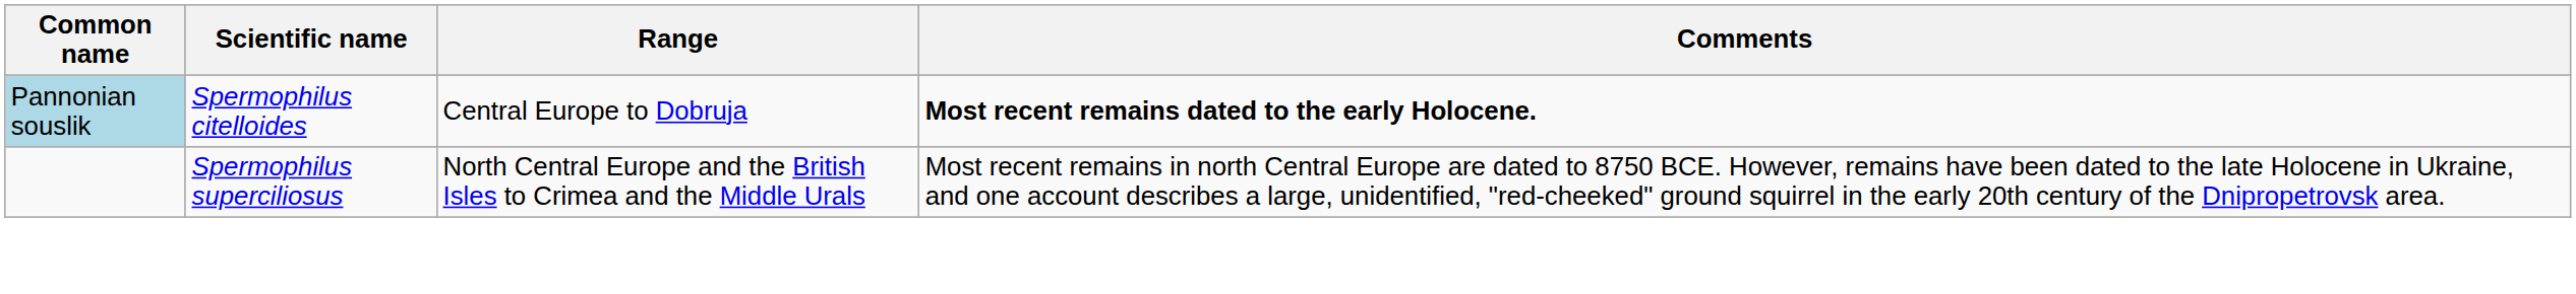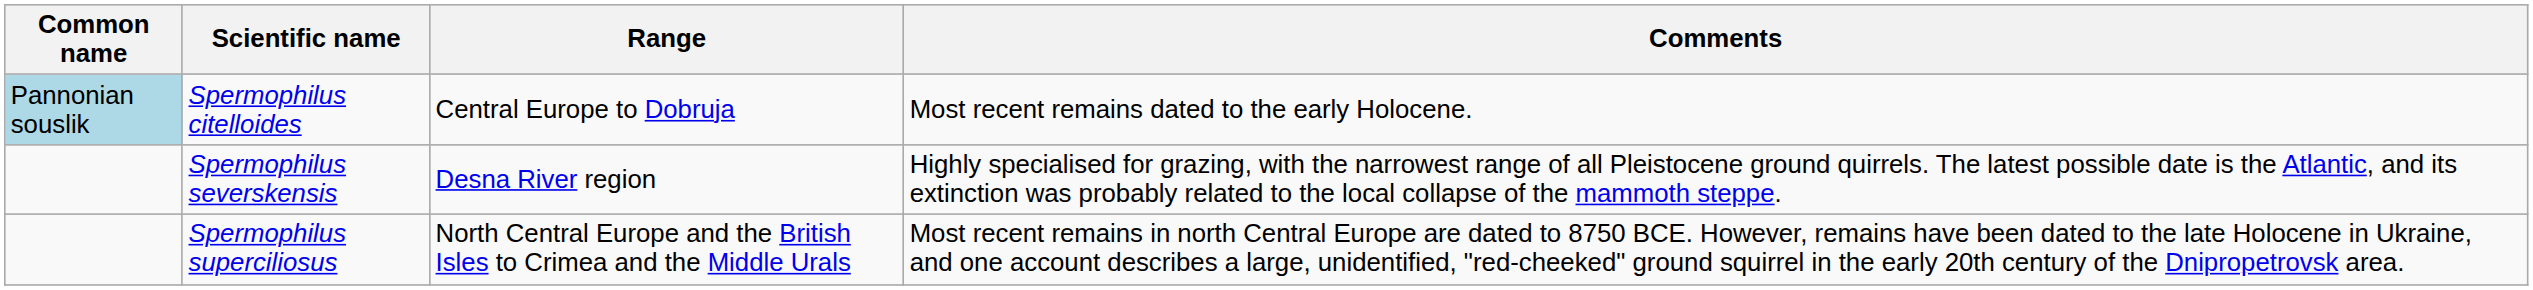 <table class="wikitable">
 <tr>
 <th>Common name</th>
 <th>Scientific name</th>
 <th>Range</th>
 <th class="unsortable">Comments</th>
 </tr>
 <tr>
 <td style="background: lightblue;">Pannonian souslik</td>
 <td><em><a href='#'>Spermophilus citelloides</a></em></td>
 <td>Central Europe to <a href='#'>Dobruja</a></td>
-<td><strong>Most recent remains dated to the early Holocene.</strong></td>
+<td>Most recent remains dated to the early Holocene.</td>
+</tr>
+<tr>
+<td></td>
+<td><em><a href='#'>Spermophilus severskensis</a></em></td>
+<td><a href='#'>Desna River</a> region</td>
+<td>Highly specialised for grazing, with the narrowest range of all Pleistocene ground quirrels. The latest possible date is the <a href='#'>Atlantic</a>, and its extinction was probably related to the local collapse of the <a href='#'>mammoth steppe</a>.</td>
 </tr>
 <tr>
 <td></td>
 <td><em><a href='#'>Spermophilus superciliosus</a></em></td>
 <td>North Central Europe and the <a href='#'>British Isles</a> to Crimea and the <a href='#'>Middle Urals</a></td>
 <td>Most recent remains in north Central Europe are dated to 8750 BCE. However, remains have been dated to the late Holocene in Ukraine, and one account describes a large, unidentified, "red-cheeked" ground squirrel in the early 20th century of the <a href='#'>Dnipropetrovsk</a> area.</td>
 </tr>
 </table>
